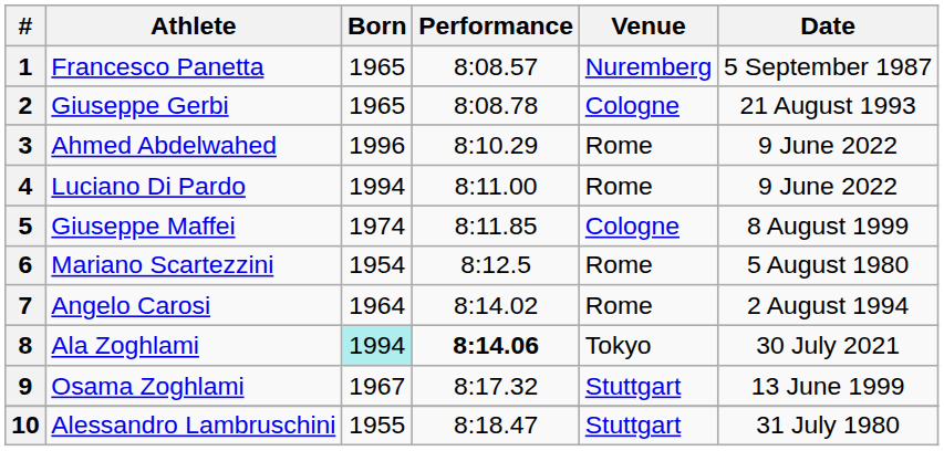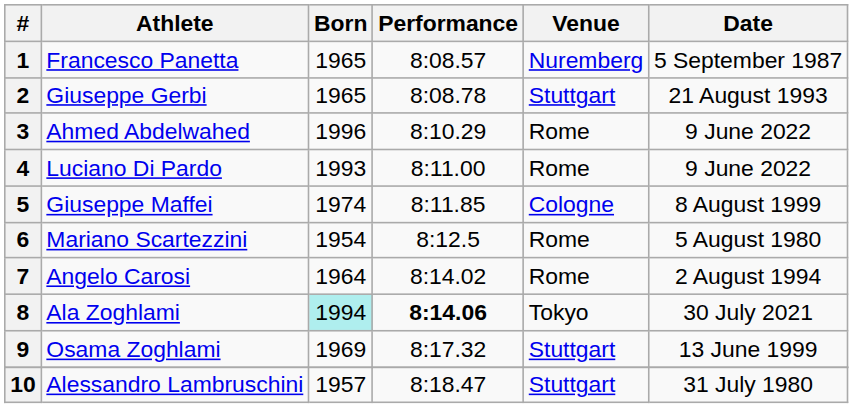 <table class="wikitable" style="font-size:90%; text-align:center;">
 <tr>
 <th>#</th>
 <th>Athlete</th>
 <th>Born</th>
 <th>Performance</th>
 <th>Venue</th>
 <th>Date</th>
 </tr>
 <tr>
 <th>1</th>
 <td align=left><a href='#'>Francesco Panetta</a></td>
 <td>1965</td>
 <td>8:08.57</td>
 <td align=left> <a href='#'>Nuremberg</a></td>
 <td>5 September 1987</td>
 </tr>
 <tr>
 <th>2</th>
 <td align=left><a href='#'>Giuseppe Gerbi</a></td>
 <td>1965</td>
 <td>8:08.78</td>
-<td align=left> <a href='#'>Cologne</a></td>
+<td align=left> <a href='#'>Stuttgart</a></td>
 <td>21 August 1993</td>
 </tr>
 <tr>
 <th>3</th>
 <td align=left><a href='#'>Ahmed Abdelwahed</a></td>
 <td>1996</td>
 <td>8:10.29</td>
 <td align=left> Rome</td>
 <td>9 June 2022</td>
 </tr>
 <tr>
 <th>4</th>
 <td align=left><a href='#'>Luciano Di Pardo</a></td>
-<td>1994</td>
+<td>1993</td>
 <td>8:11.00</td>
 <td align=left> Rome</td>
 <td>9 June 2022</td>
 </tr>
 <tr>
 <th>5</th>
 <td align=left><a href='#'>Giuseppe Maffei</a></td>
 <td>1974</td>
 <td>8:11.85</td>
 <td align=left> <a href='#'>Cologne</a></td>
 <td>8 August 1999</td>
 </tr>
 <tr>
 <th>6</th>
 <td align=left><a href='#'>Mariano Scartezzini</a></td>
 <td>1954</td>
 <td>8:12.5</td>
 <td align=left> Rome</td>
 <td>5 August 1980</td>
 </tr>
 <tr>
 <th>7</th>
 <td align=left><a href='#'>Angelo Carosi</a></td>
 <td>1964</td>
 <td>8:14.02</td>
 <td align=left> Rome</td>
 <td>2 August 1994</td>
 </tr>
 <tr>
 <th>8</th>
 <td align=left><a href='#'>Ala Zoghlami</a></td>
 <td style="background: paleturquoise;">1994</td>
 <td><strong>8:14.06</strong></td>
 <td align=left> Tokyo</td>
 <td>30 July 2021</td>
 </tr>
 <tr>
 <th>9</th>
 <td align=left><a href='#'>Osama Zoghlami</a></td>
-<td>1967</td>
+<td>1969</td>
 <td>8:17.32</td>
 <td align=left> <a href='#'>Stuttgart</a></td>
 <td>13 June 1999</td>
 </tr>
 <tr>
 </tr>
 <tr>
 <th>10</th>
 <td align=left><a href='#'>Alessandro Lambruschini</a></td>
-<td>1955</td>
+<td>1957</td>
 <td>8:18.47</td>
 <td align=left> <a href='#'>Stuttgart</a></td>
 <td>31 July 1980</td>
 </tr>
 </table>
